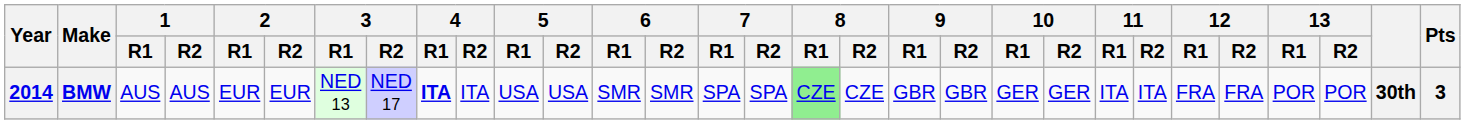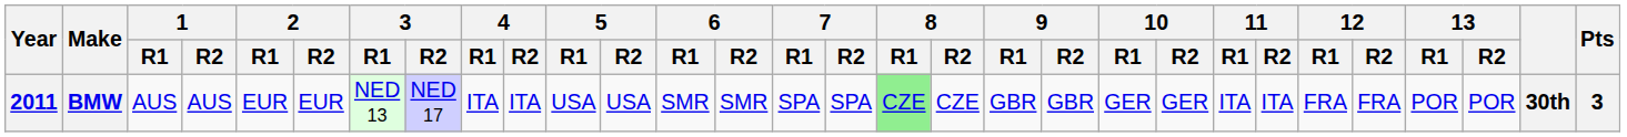 <table class="wikitable" style="text-align:center; font-size:90%">
 <tr>
 <th style="vertical-align:middle;" rowspan="2">Year</th>
 <th style="vertical-align:middle;" rowspan="2">Make</th>
 <th colspan=2>1</th>
 <th colspan=2>2</th>
 <th colspan=2>3</th>
 <th colspan=2>4</th>
 <th colspan=2>5</th>
 <th colspan=2>6</th>
 <th colspan=2>7</th>
 <th colspan=2>8</th>
 <th colspan=2>9</th>
 <th colspan=2>10</th>
 <th colspan=2>11</th>
 <th colspan=2>12</th>
 <th colspan=2>13</th>
 <th rowspan=2></th>
 <th rowspan=2>Pts</th>
 </tr>
 <tr>
 <th>R1</th>
 <th>R2</th>
 <th>R1</th>
 <th>R2</th>
 <th>R1</th>
 <th>R2</th>
 <th>R1</th>
 <th>R2</th>
 <th>R1</th>
 <th>R2</th>
 <th>R1</th>
 <th>R2</th>
 <th>R1</th>
 <th>R2</th>
 <th>R1</th>
 <th>R2</th>
 <th>R1</th>
 <th>R2</th>
 <th>R1</th>
 <th>R2</th>
 <th>R1</th>
 <th>R2</th>
 <th>R1</th>
 <th>R2</th>
 <th>R1</th>
 <th>R2</th>
 </tr>
 <tr>
-<th><a href='#'>2014</a></th>
+<th><a href='#'>2011</a></th>
 <th><a href='#'>BMW</a></th>
 <td><a href='#'>AUS</a></td>
 <td><a href='#'>AUS</a></td>
 <td><a href='#'>EUR</a></td>
 <td><a href='#'>EUR</a></td>
 <td style="background:#DFFFDF;"><a href='#'>NED</a><br><small>13</small></td>
 <td style="background:#CFCFFF;"><a href='#'>NED</a><br><small>17</small></td>
-<td><strong><a href='#'>ITA</a></strong></td>
+<td><a href='#'>ITA</a></td>
 <td><a href='#'>ITA</a></td>
 <td><a href='#'>USA</a></td>
 <td><a href='#'>USA</a></td>
 <td><a href='#'>SMR</a></td>
 <td><a href='#'>SMR</a></td>
 <td><a href='#'>SPA</a></td>
 <td><a href='#'>SPA</a></td>
 <td style="background: lightgreen;"><a href='#'>CZE</a></td>
 <td><a href='#'>CZE</a></td>
 <td><a href='#'>GBR</a></td>
 <td><a href='#'>GBR</a></td>
 <td><a href='#'>GER</a></td>
 <td><a href='#'>GER</a></td>
 <td><a href='#'>ITA</a></td>
 <td><a href='#'>ITA</a></td>
 <td><a href='#'>FRA</a></td>
 <td><a href='#'>FRA</a></td>
 <td><a href='#'>POR</a></td>
 <td><a href='#'>POR</a></td>
 <th>30th</th>
 <th>3</th>
 </tr>
 </table>
